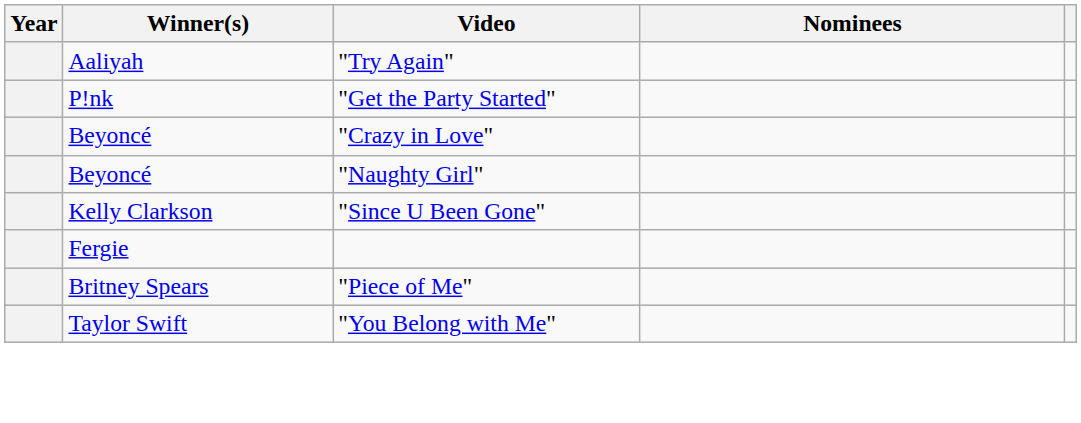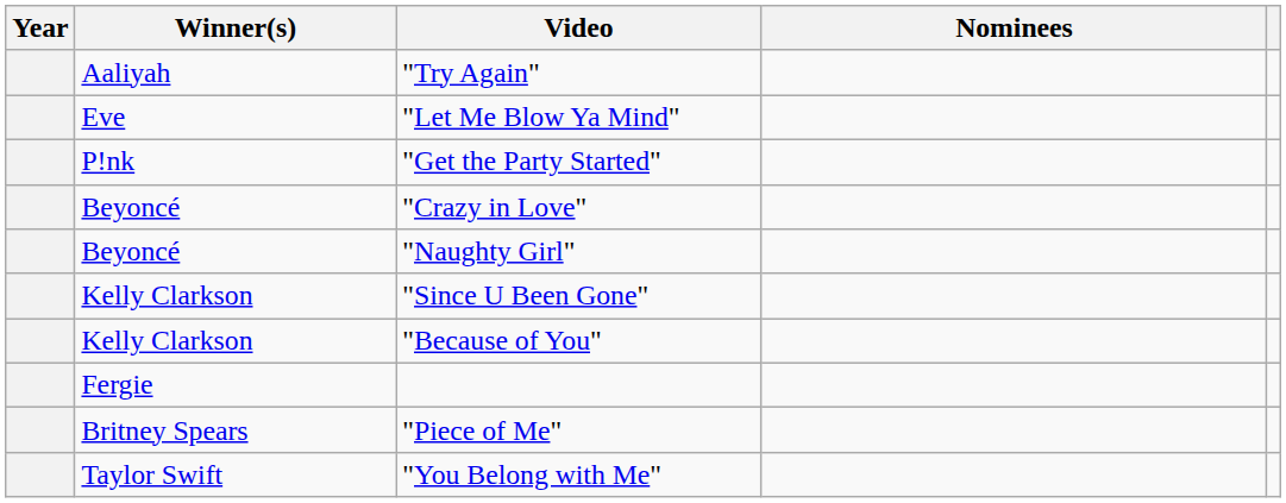 <table class="wikitable sortable">
 <tr>
 <th scope="col">Year</th>
 <th scope="col" style="width:175px;">Winner(s)</th>
 <th scope="col" style="width:200px;">Video</th>
 <th scope="col" style="width:280px;">Nominees</th>
 <th scope="col" class="unsortable"></th>
 </tr>
 <tr>
 <th scope="row"></th>
 <td><a href='#'>Aaliyah</a></td>
 <td>"<a href='#'>Try Again</a>"</td>
+<td></td>
+<td align="center"></td>
+</tr>
+<tr>
+<th scope="row"></th>
+<td><a href='#'>Eve</a> </td>
+<td>"<a href='#'>Let Me Blow Ya Mind</a>"</td>
 <td></td>
 <td align="center"></td>
 </tr>
 <tr>
 <th scope="row"></th>
 <td><a href='#'>P!nk</a></td>
 <td>"<a href='#'>Get the Party Started</a>"</td>
 <td></td>
 <td align="center"></td>
 </tr>
 <tr>
 <th scope="row"></th>
 <td><a href='#'>Beyoncé</a> </td>
 <td>"<a href='#'>Crazy in Love</a>"</td>
 <td></td>
 <td align="center"></td>
 </tr>
 <tr>
 <th scope="row"></th>
 <td><a href='#'>Beyoncé</a></td>
 <td>"<a href='#'>Naughty Girl</a>"</td>
 <td></td>
 <td align="center"></td>
 </tr>
 <tr>
 <th scope="row"></th>
 <td><a href='#'>Kelly Clarkson</a></td>
 <td>"<a href='#'>Since U Been Gone</a>"</td>
 <td></td>
 <td align="center"></td>
 </tr>
 <tr>
 <th scope="row"></th>
+<td><a href='#'>Kelly Clarkson</a></td>
+<td>"<a href='#'>Because of You</a>"</td>
+<td></td>
+<td align="center"></td>
+</tr>
+<tr>
+<th scope="row"></th>
 <td><a href='#'>Fergie</a></td>
 <td></td>
 <td></td>
 <td align="center"></td>
 </tr>
 <tr>
 <th scope="row"></th>
 <td><a href='#'>Britney Spears</a></td>
 <td>"<a href='#'>Piece of Me</a>"</td>
 <td></td>
 <td align="center"></td>
 </tr>
 <tr>
 <th scope="row"></th>
 <td><a href='#'>Taylor Swift</a></td>
 <td>"<a href='#'>You Belong with Me</a>"</td>
 <td></td>
 <td align="center"></td>
 </tr>
 </table>
